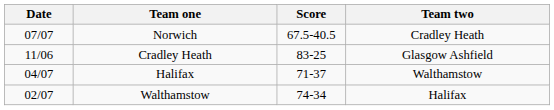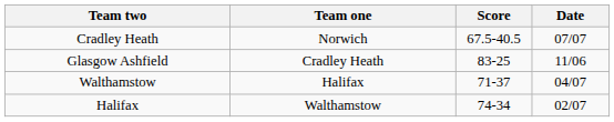 <table class="wikitable" style="text-align: center">
 <tr>
-<th width=80>Date</th>
+<th width=250>Team two</th>
 <th width=250>Team one</th>
 <th width=80>Score</th>
-<th width=250>Team two</th>
+<th width=80>Date</th>
 </tr>
 <tr>
-<td>07/07</td>
+<td>Cradley Heath</td>
 <td>Norwich</td>
 <td>67.5-40.5</td>
-<td>Cradley Heath</td>
+<td>07/07</td>
 </tr>
 <tr>
-<td>11/06</td>
+<td>Glasgow Ashfield</td>
 <td>Cradley Heath</td>
 <td>83-25</td>
-<td>Glasgow Ashfield</td>
+<td>11/06</td>
 </tr>
 <tr>
-<td>04/07</td>
+<td>Walthamstow</td>
 <td>Halifax</td>
 <td>71-37</td>
-<td>Walthamstow</td>
+<td>04/07</td>
 </tr>
 <tr>
-<td>02/07</td>
+<td>Halifax</td>
 <td>Walthamstow</td>
 <td>74-34</td>
-<td>Halifax</td>
+<td>02/07</td>
 </tr>
 </table>
